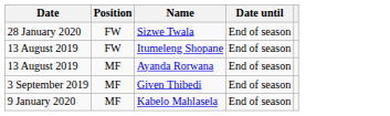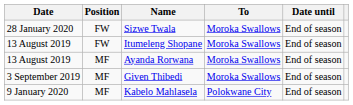 <table class="wikitable">
 <tr>
 <th>Date</th>
 <th>Position</th>
 <th>Name</th>
+<th>To</th>
 <th>Date until</th>
 <th></th>
 </tr>
 <tr>
 <td>28 January 2020</td>
 <td align="center">FW</td>
 <td> <a href='#'>Sizwe Twala</a></td>
+<td> <a href='#'>Moroka Swallows</a></td>
 <td>End of season</td>
 <td align="center"></td>
 </tr>
 <tr>
 <td>13 August 2019</td>
 <td align="center">FW</td>
 <td> <a href='#'>Itumeleng Shopane</a></td>
+<td> <a href='#'>Moroka Swallows</a></td>
 <td>End of season</td>
 <td align="center"></td>
 </tr>
 <tr>
 <td>13 August 2019</td>
 <td align="center">MF</td>
 <td> <a href='#'>Ayanda Rorwana</a></td>
+<td> <a href='#'>Moroka Swallows</a></td>
 <td>End of season</td>
 <td align="center"></td>
 </tr>
 <tr>
 <td>3 September 2019</td>
 <td align="center">MF</td>
 <td> <a href='#'>Given Thibedi</a></td>
+<td> <a href='#'>Moroka Swallows</a></td>
 <td>End of season</td>
 <td align="center"></td>
 </tr>
 <tr>
 <td>9 January 2020</td>
 <td align="center">MF</td>
 <td> <a href='#'>Kabelo Mahlasela</a></td>
+<td> <a href='#'>Polokwane City</a></td>
 <td>End of season</td>
 <td align="center"></td>
 </tr>
 </table>
